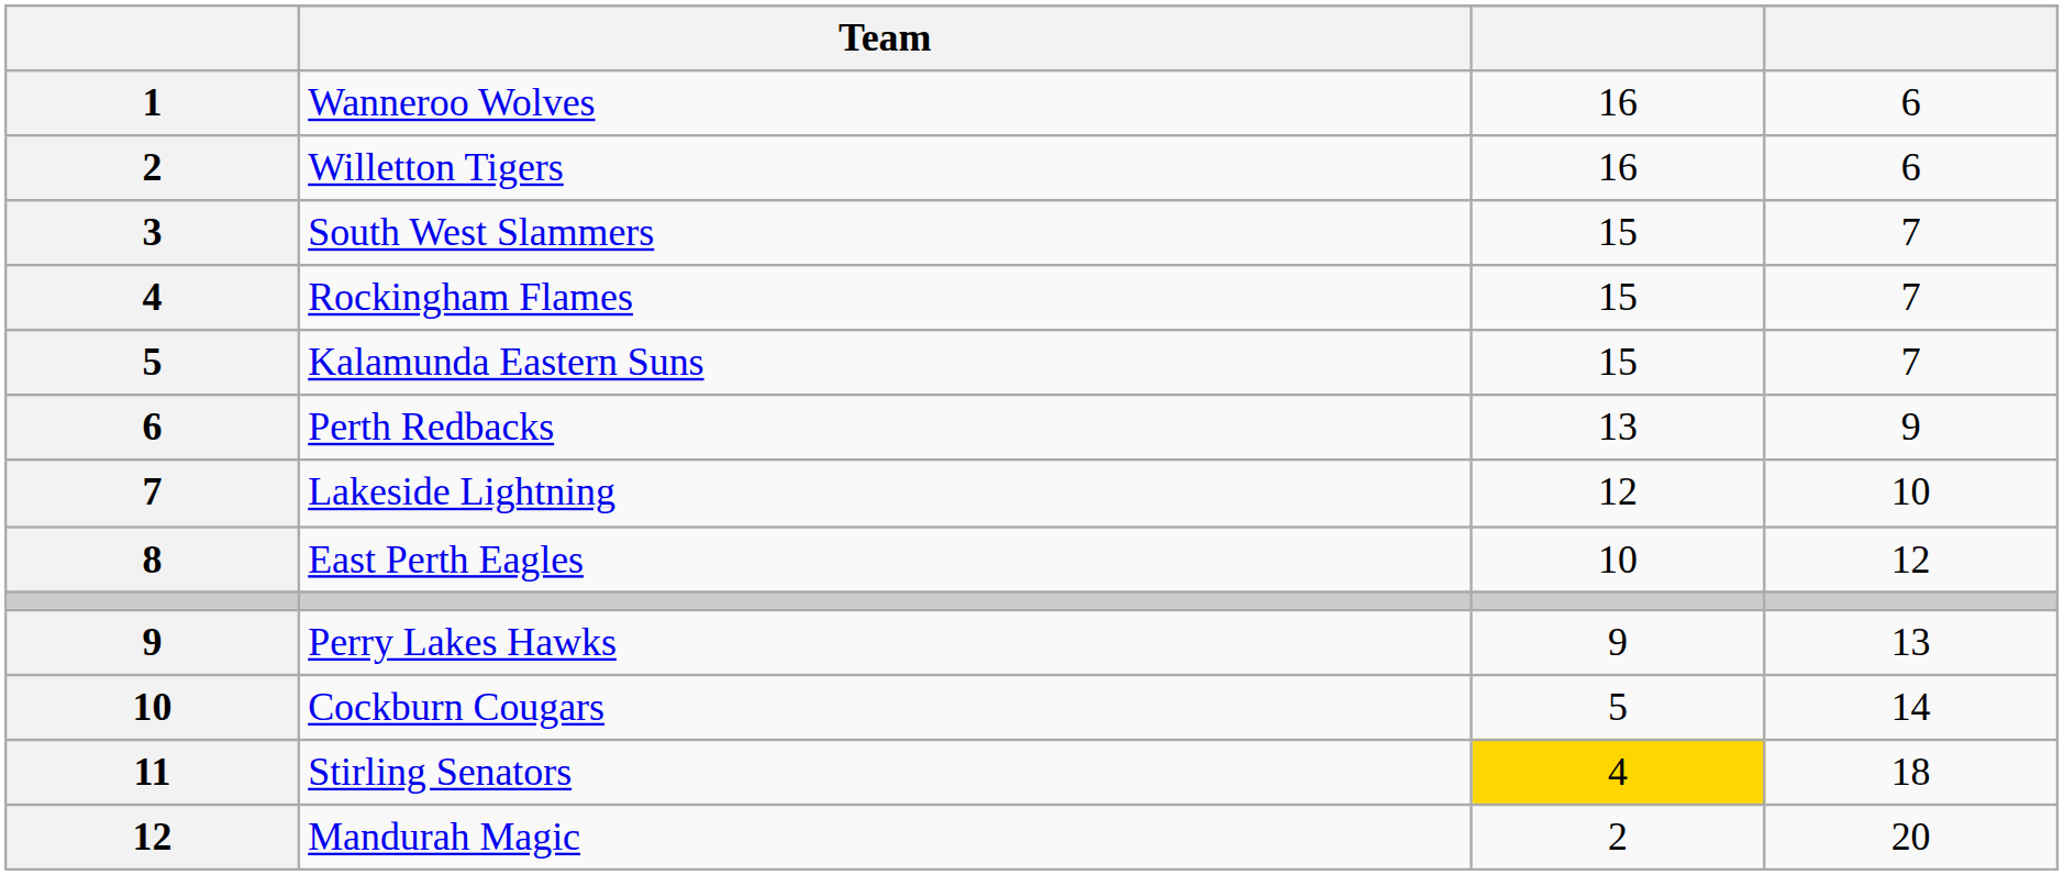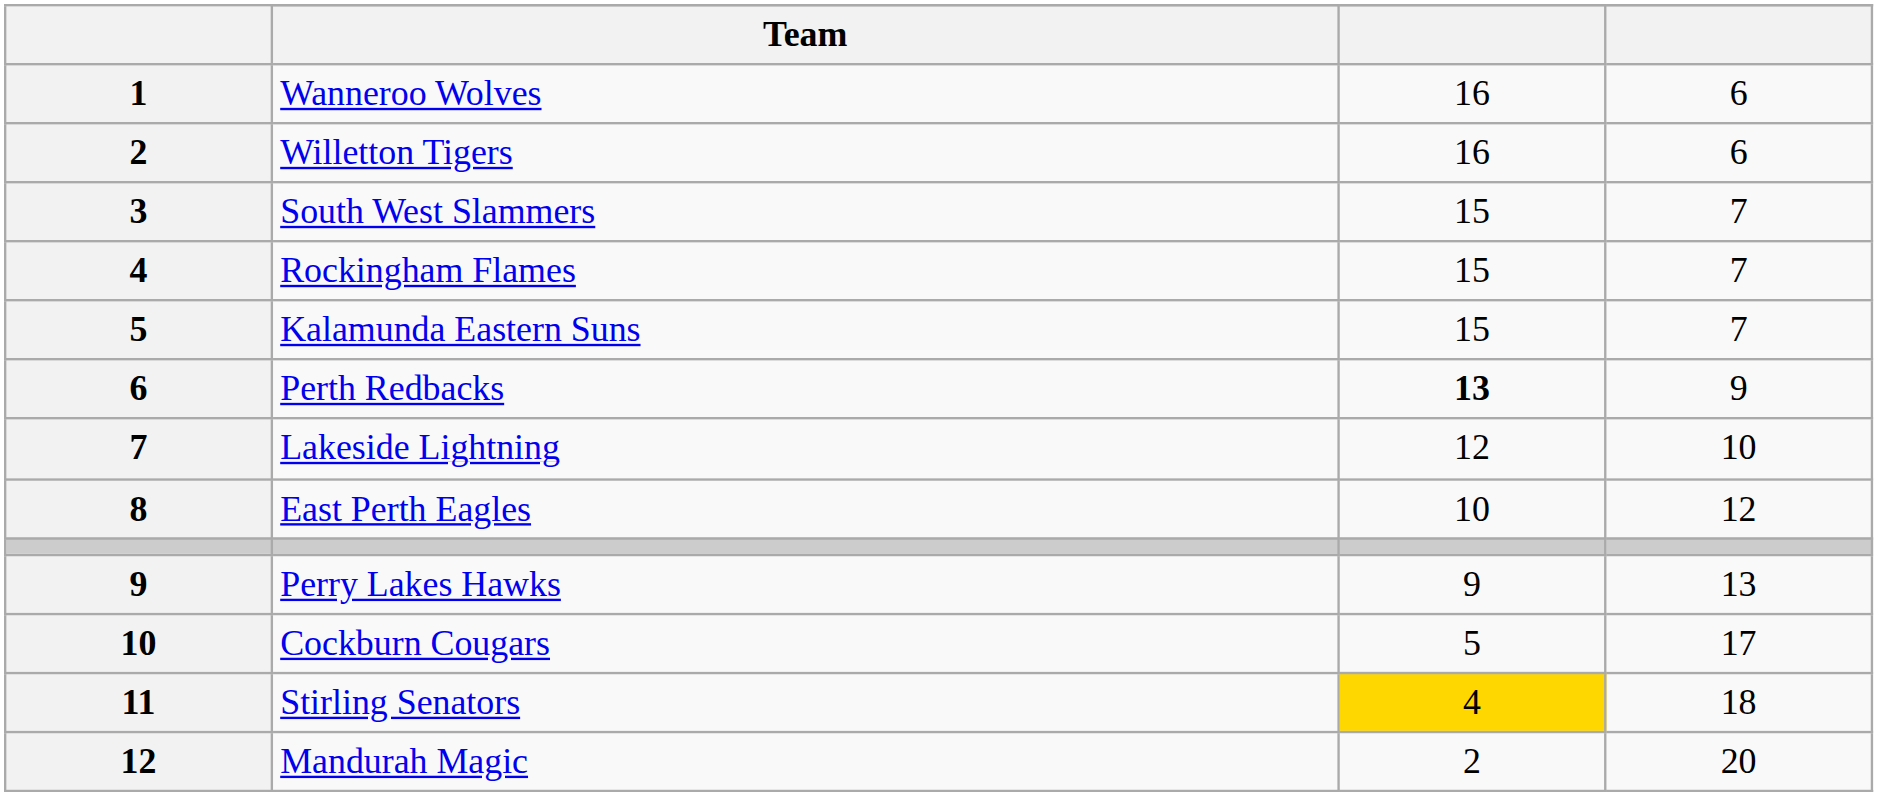 <table class="wikitable" width="50%" style="font-size:95%; text-align:center">
 <tr>
 <th width="5%" rowspan=2></th>
 </tr>
 <tr>
 <th width="20%">Team</th>
 <th width="5%"></th>
 <th width="5%"></th>
 </tr>
 <tr>
 <th>1</th>
 <td align=left><a href='#'>Wanneroo Wolves</a></td>
 <td>16</td>
 <td>6</td>
 </tr>
 <tr>
 <th>2</th>
 <td align=left><a href='#'>Willetton Tigers</a></td>
 <td>16</td>
 <td>6</td>
 </tr>
 <tr>
 <th>3</th>
 <td align=left><a href='#'>South West Slammers</a></td>
 <td>15</td>
 <td>7</td>
 </tr>
 <tr>
 <th>4</th>
 <td align=left><a href='#'>Rockingham Flames</a></td>
 <td>15</td>
 <td>7</td>
 </tr>
 <tr>
 <th>5</th>
 <td align=left><a href='#'>Kalamunda Eastern Suns</a></td>
 <td>15</td>
 <td>7</td>
 </tr>
 <tr>
 <th>6</th>
 <td align=left><a href='#'>Perth Redbacks</a></td>
-<td>13</td>
+<td><strong>13</strong></td>
 <td>9</td>
 </tr>
 <tr>
 <th>7</th>
 <td align=left><a href='#'>Lakeside Lightning</a></td>
 <td>12</td>
 <td>10</td>
 </tr>
 <tr>
 <th>8</th>
 <td align=left><a href='#'>East Perth Eagles</a></td>
 <td>10</td>
 <td>12</td>
 </tr>
 <tr bgcolor="#cccccc">
 <td></td>
 <td></td>
 <td></td>
 <td></td>
 </tr>
 <tr>
 <th>9</th>
 <td align=left><a href='#'>Perry Lakes Hawks</a></td>
 <td>9</td>
 <td>13</td>
 </tr>
 <tr>
 <th>10</th>
 <td align=left><a href='#'>Cockburn Cougars</a></td>
 <td>5</td>
-<td>14</td>
+<td>17</td>
 </tr>
 <tr>
 <th>11</th>
 <td align=left><a href='#'>Stirling Senators</a></td>
 <td style="background: gold;">4</td>
 <td>18</td>
 </tr>
 <tr>
 <th>12</th>
 <td align=left><a href='#'>Mandurah Magic</a></td>
 <td>2</td>
 <td>20</td>
 </tr>
 <tr>
 </tr>
 </table>
